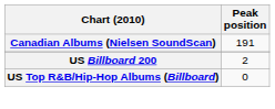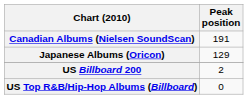 <table class="wikitable sortable plainrowheaders">
 <tr>
 <th scope="col">Chart (2010)</th>
 <th scope="col">Peak<br>position</th>
 </tr>
 <tr>
 <th scope="row"><a href='#'>Canadian Albums</a> (<a href='#'>Nielsen SoundScan</a>)</th>
 <td style="text-align:center;">191</td>
+</tr>
+<tr>
+<th scope="row">Japanese Albums (<a href='#'>Oricon</a>)</th>
+<td style="text-align:center;">129</td>
 </tr>
 <tr>
 </tr>
 <tr>
 <th scope="row">US <a href='#'><em>Billboard</em> 200</a></th>
 <td align="center">2</td>
 </tr>
 <tr>
 <th scope="row">US <a href='#'>Top R&B/Hip-Hop Albums</a> (<em><a href='#'>Billboard</a></em>)</th>
 <td align="center">0</td>
 </tr>
 </table>
